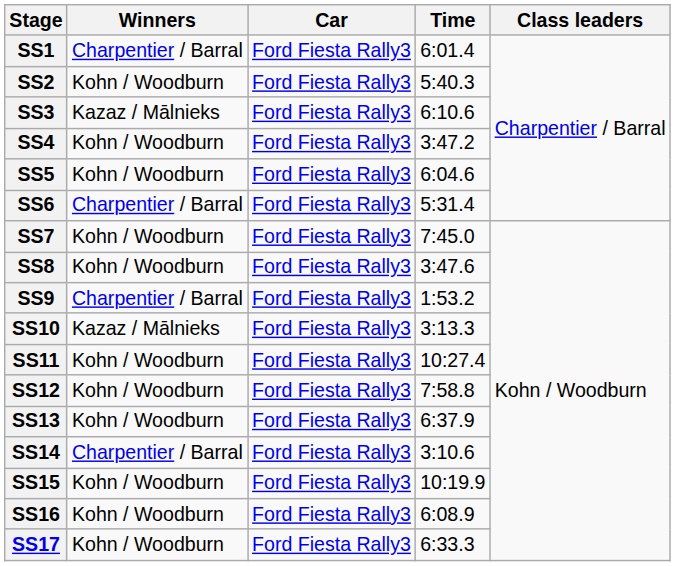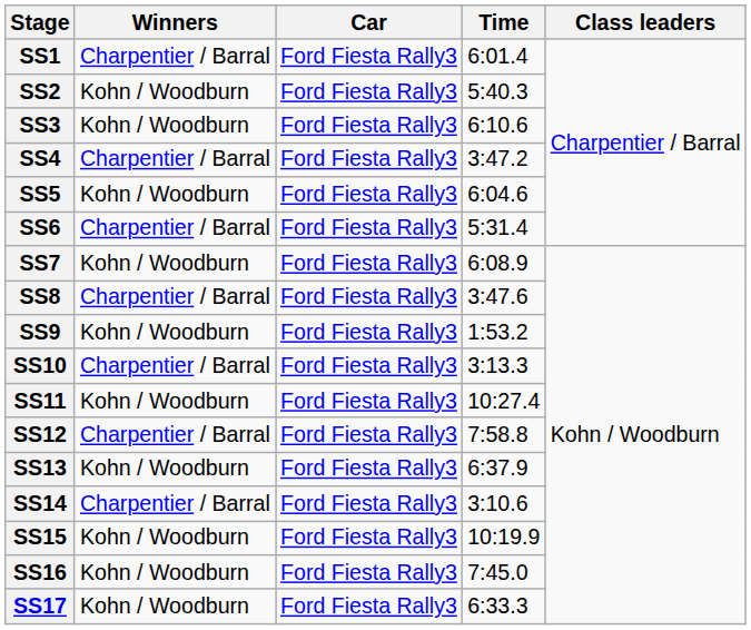 <table class="wikitable" style="font-size:85%">
 <tr>
 <th>Stage</th>
 <th>Winners</th>
 <th>Car</th>
 <th>Time</th>
 <th>Class leaders</th>
 </tr>
 <tr>
 <th>SS1</th>
 <td><a href='#'>Charpentier</a> / Barral</td>
 <td><a href='#'>Ford Fiesta Rally3</a></td>
 <td>6:01.4</td>
 <td rowspan="6"><a href='#'>Charpentier</a> / Barral</td>
 </tr>
 <tr>
 <th>SS2</th>
 <td>Kohn / Woodburn</td>
 <td><a href='#'>Ford Fiesta Rally3</a></td>
 <td>5:40.3</td>
 </tr>
 <tr>
 <th>SS3</th>
-<td>Kazaz / Mālnieks</td>
+<td>Kohn / Woodburn</td>
 <td><a href='#'>Ford Fiesta Rally3</a></td>
 <td>6:10.6</td>
 </tr>
 <tr>
 <th>SS4</th>
-<td>Kohn / Woodburn</td>
+<td><a href='#'>Charpentier</a> / Barral</td>
 <td><a href='#'>Ford Fiesta Rally3</a></td>
 <td>3:47.2</td>
 </tr>
 <tr>
 <th>SS5</th>
 <td>Kohn / Woodburn</td>
 <td><a href='#'>Ford Fiesta Rally3</a></td>
 <td>6:04.6</td>
 </tr>
 <tr>
 <th>SS6</th>
 <td><a href='#'>Charpentier</a> / Barral</td>
 <td><a href='#'>Ford Fiesta Rally3</a></td>
 <td>5:31.4</td>
 </tr>
 <tr>
 <th>SS7</th>
 <td>Kohn / Woodburn</td>
 <td><a href='#'>Ford Fiesta Rally3</a></td>
-<td>7:45.0</td>
+<td>6:08.9</td>
 <td rowspan="11">Kohn / Woodburn</td>
 </tr>
 <tr>
 <th>SS8</th>
-<td>Kohn / Woodburn</td>
+<td><a href='#'>Charpentier</a> / Barral</td>
 <td><a href='#'>Ford Fiesta Rally3</a></td>
 <td>3:47.6</td>
 </tr>
 <tr>
 <th>SS9</th>
-<td><a href='#'>Charpentier</a> / Barral</td>
+<td>Kohn / Woodburn</td>
 <td><a href='#'>Ford Fiesta Rally3</a></td>
 <td>1:53.2</td>
 </tr>
 <tr>
 <th>SS10</th>
-<td>Kazaz / Mālnieks</td>
+<td><a href='#'>Charpentier</a> / Barral</td>
 <td><a href='#'>Ford Fiesta Rally3</a></td>
 <td>3:13.3</td>
 </tr>
 <tr>
 <th>SS11</th>
 <td>Kohn / Woodburn</td>
 <td><a href='#'>Ford Fiesta Rally3</a></td>
 <td>10:27.4</td>
 </tr>
 <tr>
 <th>SS12</th>
-<td>Kohn / Woodburn</td>
+<td><a href='#'>Charpentier</a> / Barral</td>
 <td><a href='#'>Ford Fiesta Rally3</a></td>
 <td>7:58.8</td>
 </tr>
 <tr>
 <th>SS13</th>
 <td>Kohn / Woodburn</td>
 <td><a href='#'>Ford Fiesta Rally3</a></td>
 <td>6:37.9</td>
 </tr>
 <tr>
 <th>SS14</th>
 <td><a href='#'>Charpentier</a> / Barral</td>
 <td><a href='#'>Ford Fiesta Rally3</a></td>
 <td>3:10.6</td>
 </tr>
 <tr>
 <th>SS15</th>
 <td>Kohn / Woodburn</td>
 <td><a href='#'>Ford Fiesta Rally3</a></td>
 <td>10:19.9</td>
 </tr>
 <tr>
 <th>SS16</th>
 <td>Kohn / Woodburn</td>
 <td><a href='#'>Ford Fiesta Rally3</a></td>
-<td>6:08.9</td>
+<td>7:45.0</td>
 </tr>
 <tr>
 <th><a href='#'>SS17</a></th>
 <td>Kohn / Woodburn</td>
 <td><a href='#'>Ford Fiesta Rally3</a></td>
 <td>6:33.3</td>
 </tr>
 </table>
